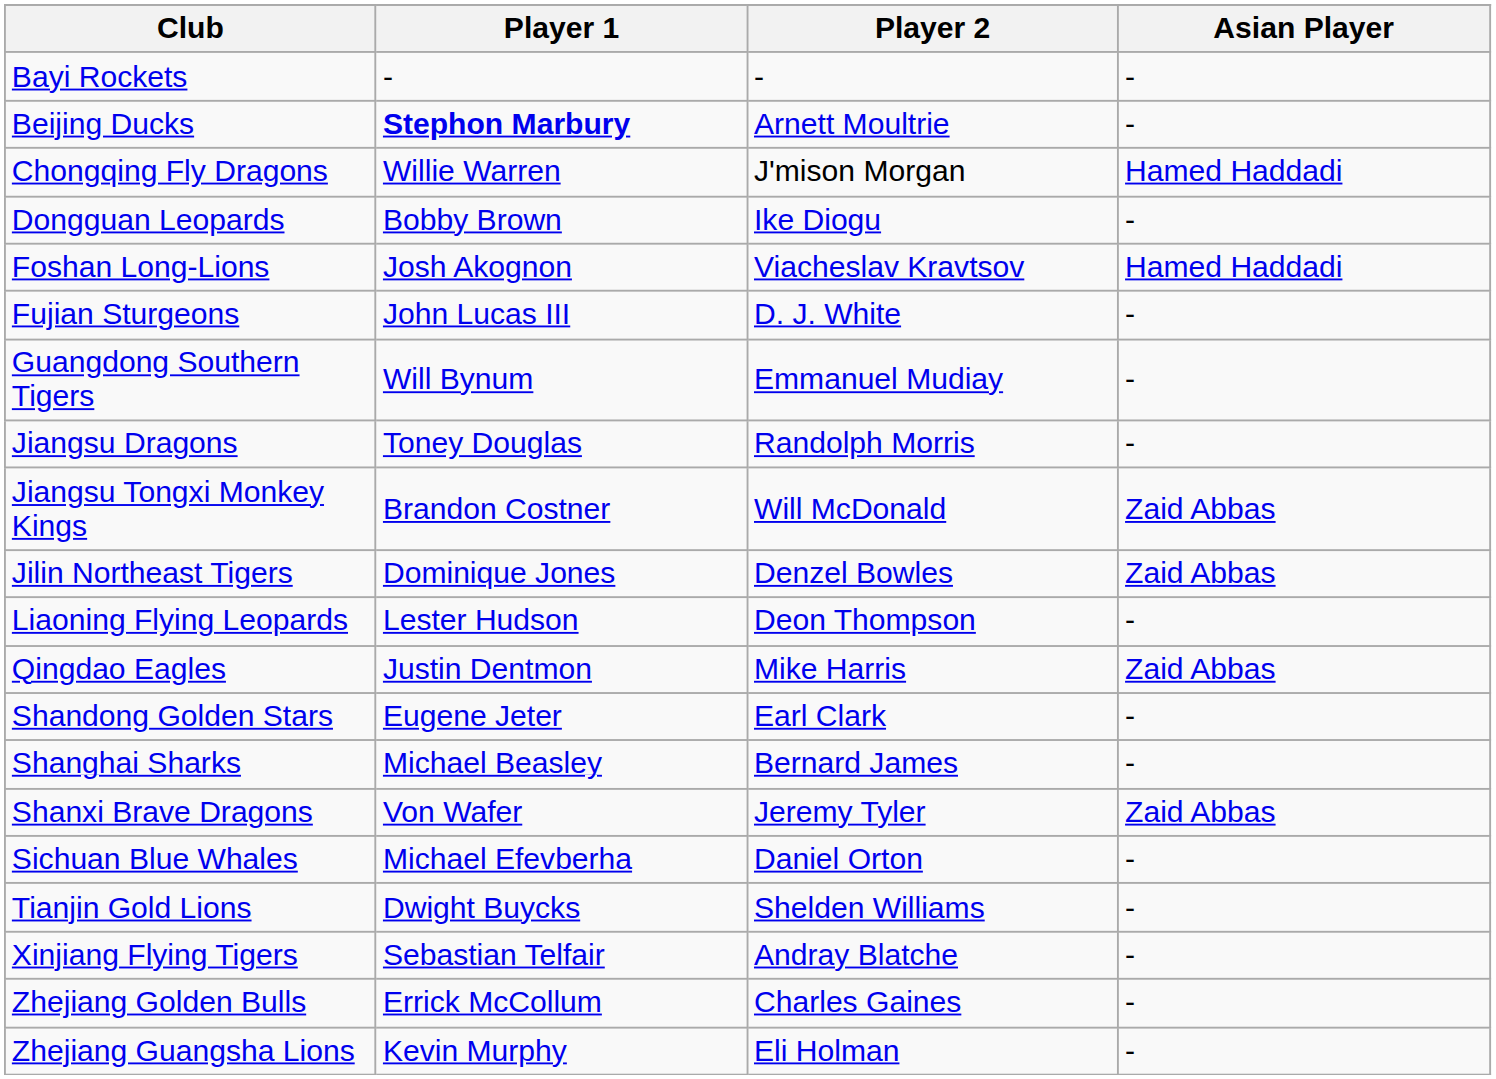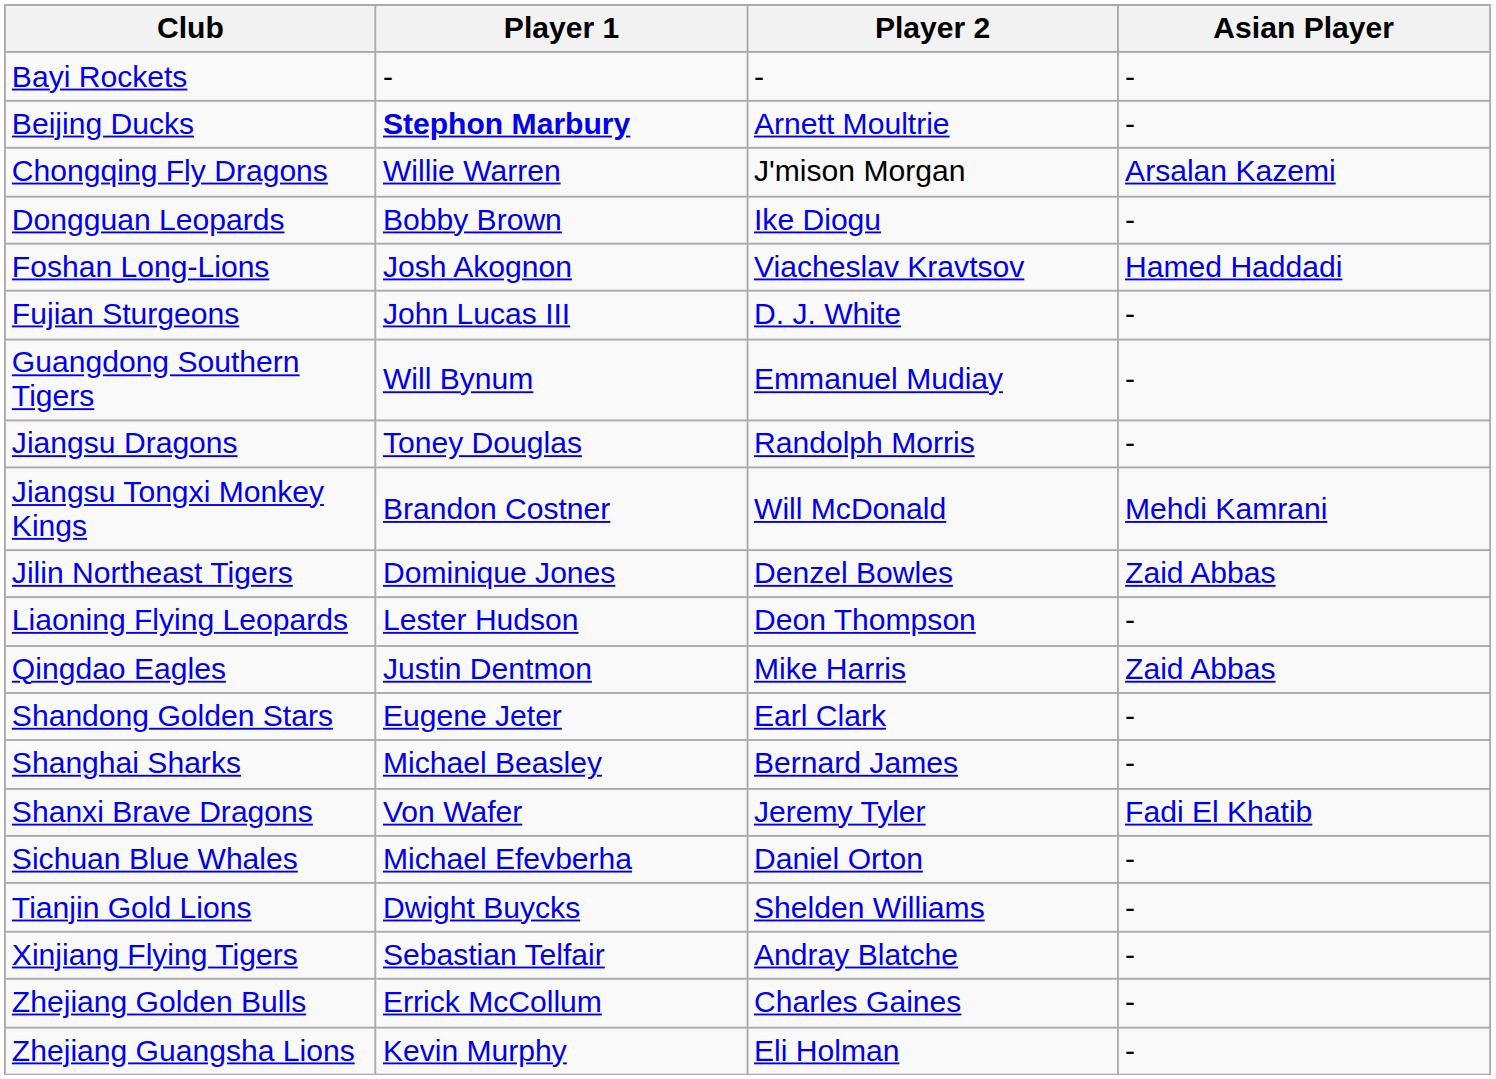 <table class="wikitable">
 <tr>
 </tr>
 <tr>
 <th width="190">Club</th>
 <th width="190">Player 1</th>
 <th width="190">Player 2</th>
 <th width="190">Asian Player</th>
 </tr>
 <tr>
 <td><a href='#'>Bayi Rockets</a></td>
 <td>-</td>
 <td>-</td>
 <td>-</td>
 </tr>
 <tr>
 <td><a href='#'>Beijing Ducks</a></td>
 <td><strong> <a href='#'>Stephon Marbury</a></strong></td>
 <td> <a href='#'>Arnett Moultrie</a></td>
 <td>-</td>
 </tr>
 <tr>
 <td><a href='#'>Chongqing Fly Dragons</a></td>
 <td> <a href='#'>Willie Warren</a></td>
 <td> J'mison Morgan</td>
-<td>  <a href='#'>Hamed Haddadi</a></td>
+<td>  <a href='#'>Arsalan Kazemi</a></td>
 </tr>
 <tr>
 <td><a href='#'>Dongguan Leopards</a></td>
 <td> <a href='#'>Bobby Brown</a></td>
 <td> <a href='#'>Ike Diogu</a></td>
 <td>-</td>
 </tr>
 <tr>
 <td><a href='#'>Foshan Long-Lions</a></td>
 <td> <a href='#'>Josh Akognon</a></td>
 <td> <a href='#'>Viacheslav Kravtsov</a></td>
 <td>  <a href='#'>Hamed Haddadi</a></td>
 </tr>
 <tr>
 <td><a href='#'>Fujian Sturgeons</a></td>
 <td> <a href='#'>John Lucas III</a></td>
 <td> <a href='#'>D. J. White</a></td>
 <td>-</td>
 </tr>
 <tr>
 <td><a href='#'>Guangdong Southern Tigers</a></td>
 <td> <a href='#'>Will Bynum</a></td>
 <td> <a href='#'>Emmanuel Mudiay</a></td>
 <td>-</td>
 </tr>
 <tr>
 <td><a href='#'>Jiangsu Dragons</a></td>
 <td> <a href='#'>Toney Douglas</a></td>
 <td> <a href='#'>Randolph Morris</a></td>
 <td>-</td>
 </tr>
 <tr>
 <td><a href='#'>Jiangsu Tongxi Monkey Kings</a></td>
 <td> <a href='#'>Brandon Costner</a></td>
 <td> <a href='#'>Will McDonald</a></td>
-<td> <a href='#'>Zaid Abbas</a></td>
+<td>  <a href='#'>Mehdi Kamrani</a></td>
 </tr>
 <tr>
 <td><a href='#'>Jilin Northeast Tigers</a></td>
 <td> <a href='#'>Dominique Jones</a></td>
 <td> <a href='#'>Denzel Bowles</a></td>
 <td> <a href='#'>Zaid Abbas</a></td>
 </tr>
 <tr>
 <td><a href='#'>Liaoning Flying Leopards</a></td>
 <td> <a href='#'>Lester Hudson</a></td>
 <td> <a href='#'>Deon Thompson</a></td>
 <td>-</td>
 </tr>
 <tr>
 <td><a href='#'>Qingdao Eagles</a></td>
 <td> <a href='#'>Justin Dentmon</a></td>
 <td> <a href='#'>Mike Harris</a></td>
 <td> <a href='#'>Zaid Abbas</a></td>
 </tr>
 <tr>
 <td><a href='#'>Shandong Golden Stars</a></td>
 <td> <a href='#'>Eugene Jeter</a></td>
 <td> <a href='#'>Earl Clark</a></td>
 <td>-</td>
 </tr>
 <tr>
 <td><a href='#'>Shanghai Sharks</a></td>
 <td> <a href='#'>Michael Beasley</a></td>
 <td> <a href='#'>Bernard James</a></td>
 <td>-</td>
 </tr>
 <tr>
 <td><a href='#'>Shanxi Brave Dragons</a></td>
 <td> <a href='#'>Von Wafer</a></td>
 <td> <a href='#'>Jeremy Tyler</a></td>
-<td> <a href='#'>Zaid Abbas</a></td>
+<td> <a href='#'>Fadi El Khatib</a></td>
 </tr>
 <tr>
 <td><a href='#'>Sichuan Blue Whales</a></td>
 <td>  <a href='#'>Michael Efevberha</a></td>
 <td> <a href='#'>Daniel Orton</a></td>
 <td>-</td>
 </tr>
 <tr>
 <td><a href='#'>Tianjin Gold Lions</a></td>
 <td> <a href='#'>Dwight Buycks</a></td>
 <td> <a href='#'>Shelden Williams</a></td>
 <td>-</td>
 </tr>
 <tr>
 <td><a href='#'>Xinjiang Flying Tigers</a></td>
 <td> <a href='#'>Sebastian Telfair</a></td>
 <td> <a href='#'>Andray Blatche</a></td>
 <td>-</td>
 </tr>
 <tr>
 <td><a href='#'>Zhejiang Golden Bulls</a></td>
 <td> <a href='#'>Errick McCollum</a></td>
 <td> <a href='#'>Charles Gaines</a></td>
 <td>-</td>
 </tr>
 <tr>
 <td><a href='#'>Zhejiang Guangsha Lions</a></td>
 <td> <a href='#'>Kevin Murphy</a></td>
 <td> <a href='#'>Eli Holman</a></td>
 <td>-</td>
 </tr>
 </table>
